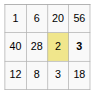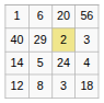 <table class="wikitable" style="margin-left:auto;margin-right:auto;text-align:center;width:8em;height:8em;table-layout:fixed;">
 <tr>
 </tr>
 <tr>
 <td>1</td>
 <td>6</td>
 <td>20</td>
 <td>56</td>
 </tr>
 <tr>
 <td>40</td>
-<td>28</td>
+<td>29</td>
 <td style="background: khaki;">2</td>
-<td><strong>3</strong></td>
+<td>3</td>
+</tr>
+<tr>
+<td>14</td>
+<td>5</td>
+<td>24</td>
+<td>4</td>
 </tr>
 <tr>
 <td>12</td>
 <td>8</td>
 <td>3</td>
 <td>18</td>
 </tr>
 </table>
